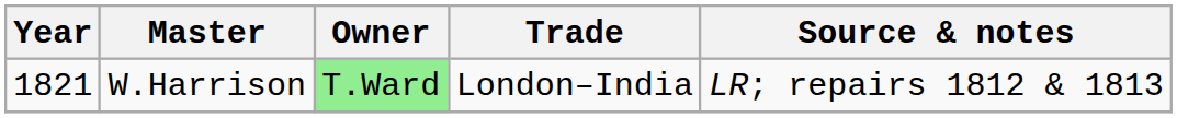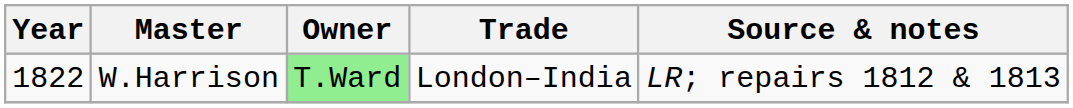 <table class=" wikitable">
 <tr>
 <th>Year</th>
 <th>Master</th>
 <th>Owner</th>
 <th>Trade</th>
 <th>Source & notes</th>
 </tr>
 <tr>
-<td>1821</td>
+<td>1822</td>
 <td>W.Harrison</td>
 <td style="background: lightgreen;">T.Ward</td>
 <td>London–India</td>
 <td><em>LR</em>; repairs 1812 & 1813</td>
 </tr>
 <tr>
 </tr>
 </table>
